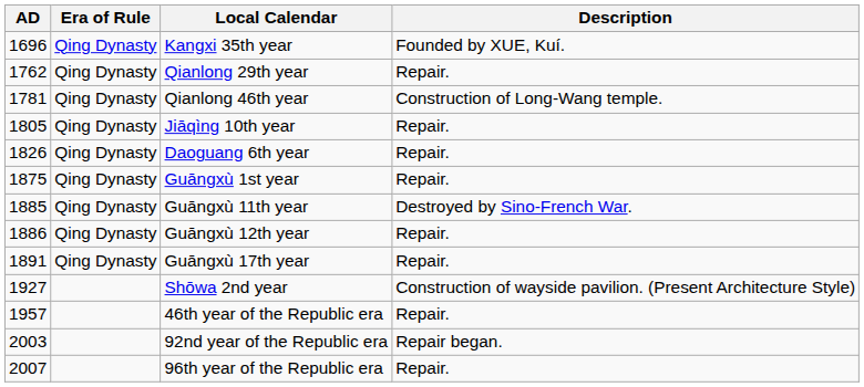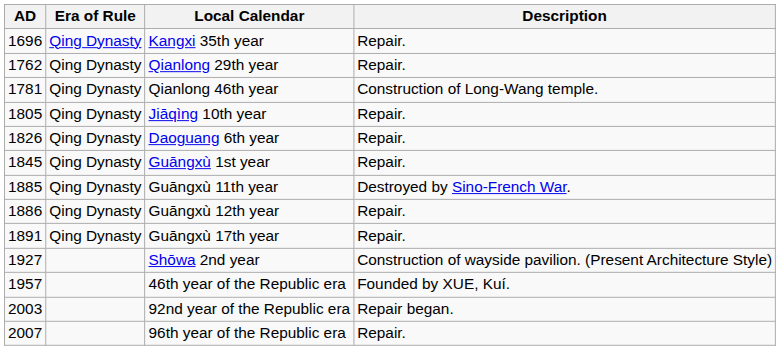 <table class="wikitable">
 <tr>
 <th>AD</th>
 <th>Era of Rule</th>
 <th>Local Calendar</th>
 <th>Description</th>
 </tr>
 <tr>
 <td>1696</td>
 <td> <a href='#'>Qing Dynasty</a></td>
 <td><a href='#'>Kangxi</a> 35th year</td>
-<td>Founded by XUE, Kuí.</td>
+<td>Repair.</td>
 </tr>
 <tr>
 <td>1762</td>
 <td> Qing Dynasty</td>
 <td><a href='#'>Qianlong</a> 29th year</td>
 <td>Repair.</td>
 </tr>
 <tr>
 <td>1781</td>
 <td> Qing Dynasty</td>
 <td>Qianlong 46th year</td>
 <td>Construction of Long-Wang temple.</td>
 </tr>
 <tr>
 <td>1805</td>
 <td> Qing Dynasty</td>
 <td><a href='#'>Jiāqìng</a> 10th year</td>
 <td>Repair.</td>
 </tr>
 <tr>
 <td>1826</td>
 <td> Qing Dynasty</td>
 <td><a href='#'>Daoguang</a> 6th year</td>
 <td>Repair.</td>
 </tr>
 <tr>
-<td>1875</td>
+<td>1845</td>
 <td> Qing Dynasty</td>
 <td><a href='#'>Guāngxù</a> 1st year</td>
 <td>Repair.</td>
 </tr>
 <tr>
 <td>1885</td>
 <td> Qing Dynasty</td>
 <td>Guāngxù 11th year</td>
 <td>Destroyed by <a href='#'>Sino-French War</a>.</td>
 </tr>
 <tr>
 <td>1886</td>
 <td> Qing Dynasty</td>
 <td>Guāngxù 12th year</td>
 <td>Repair.</td>
 </tr>
 <tr>
 <td>1891</td>
 <td> Qing Dynasty</td>
 <td>Guāngxù 17th year</td>
 <td>Repair.</td>
 </tr>
 <tr>
 <td>1927</td>
 <td></td>
 <td><a href='#'>Shōwa</a> 2nd year</td>
 <td>Construction of wayside pavilion. (Present Architecture Style)</td>
 </tr>
 <tr>
 <td>1957</td>
 <td></td>
 <td>46th year of the Republic era</td>
-<td>Repair.</td>
+<td>Founded by XUE, Kuí.</td>
 </tr>
 <tr>
 <td>2003</td>
 <td></td>
 <td>92nd year of the Republic era</td>
 <td>Repair began.</td>
 </tr>
 <tr>
 <td>2007</td>
 <td></td>
 <td>96th year of the Republic era</td>
 <td>Repair.</td>
 </tr>
 </table>
